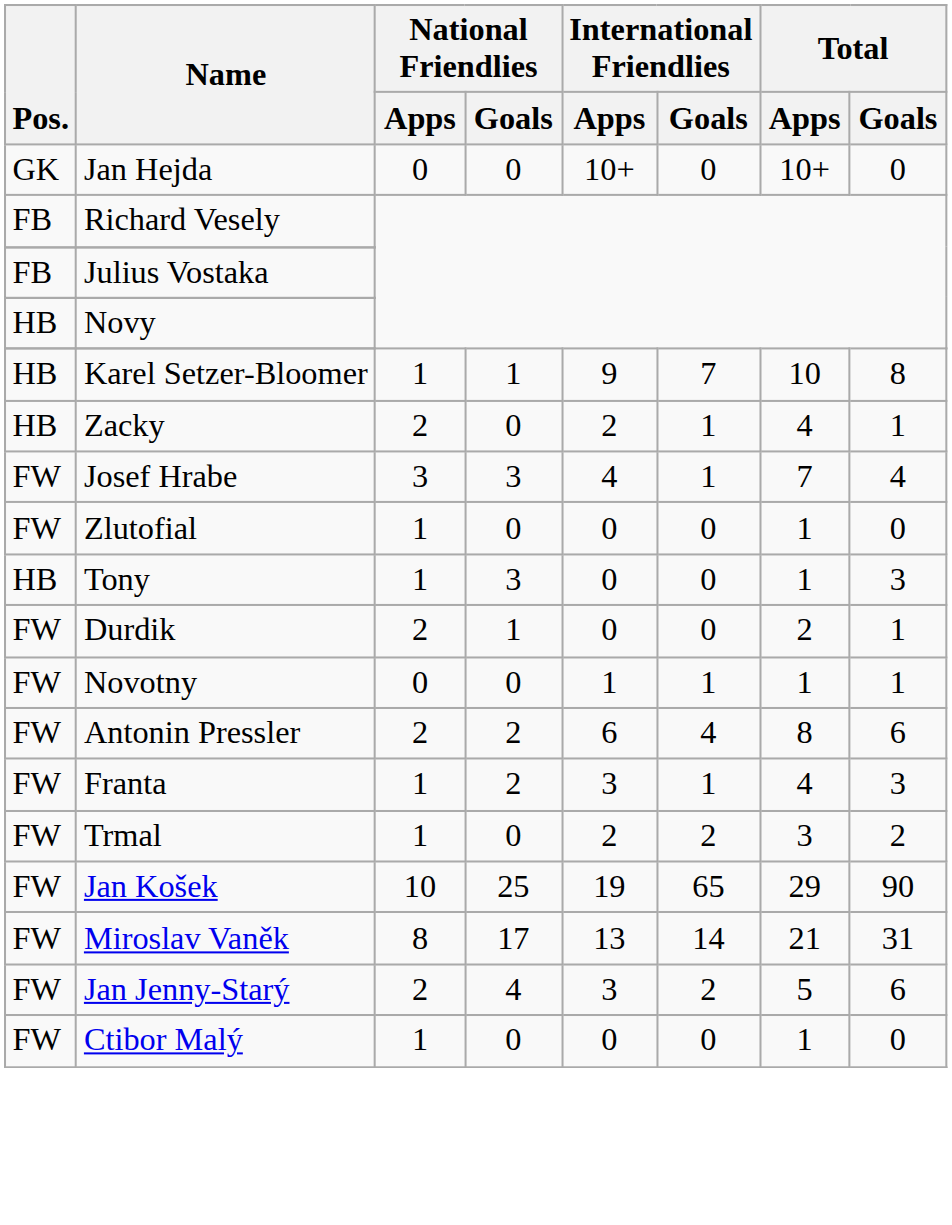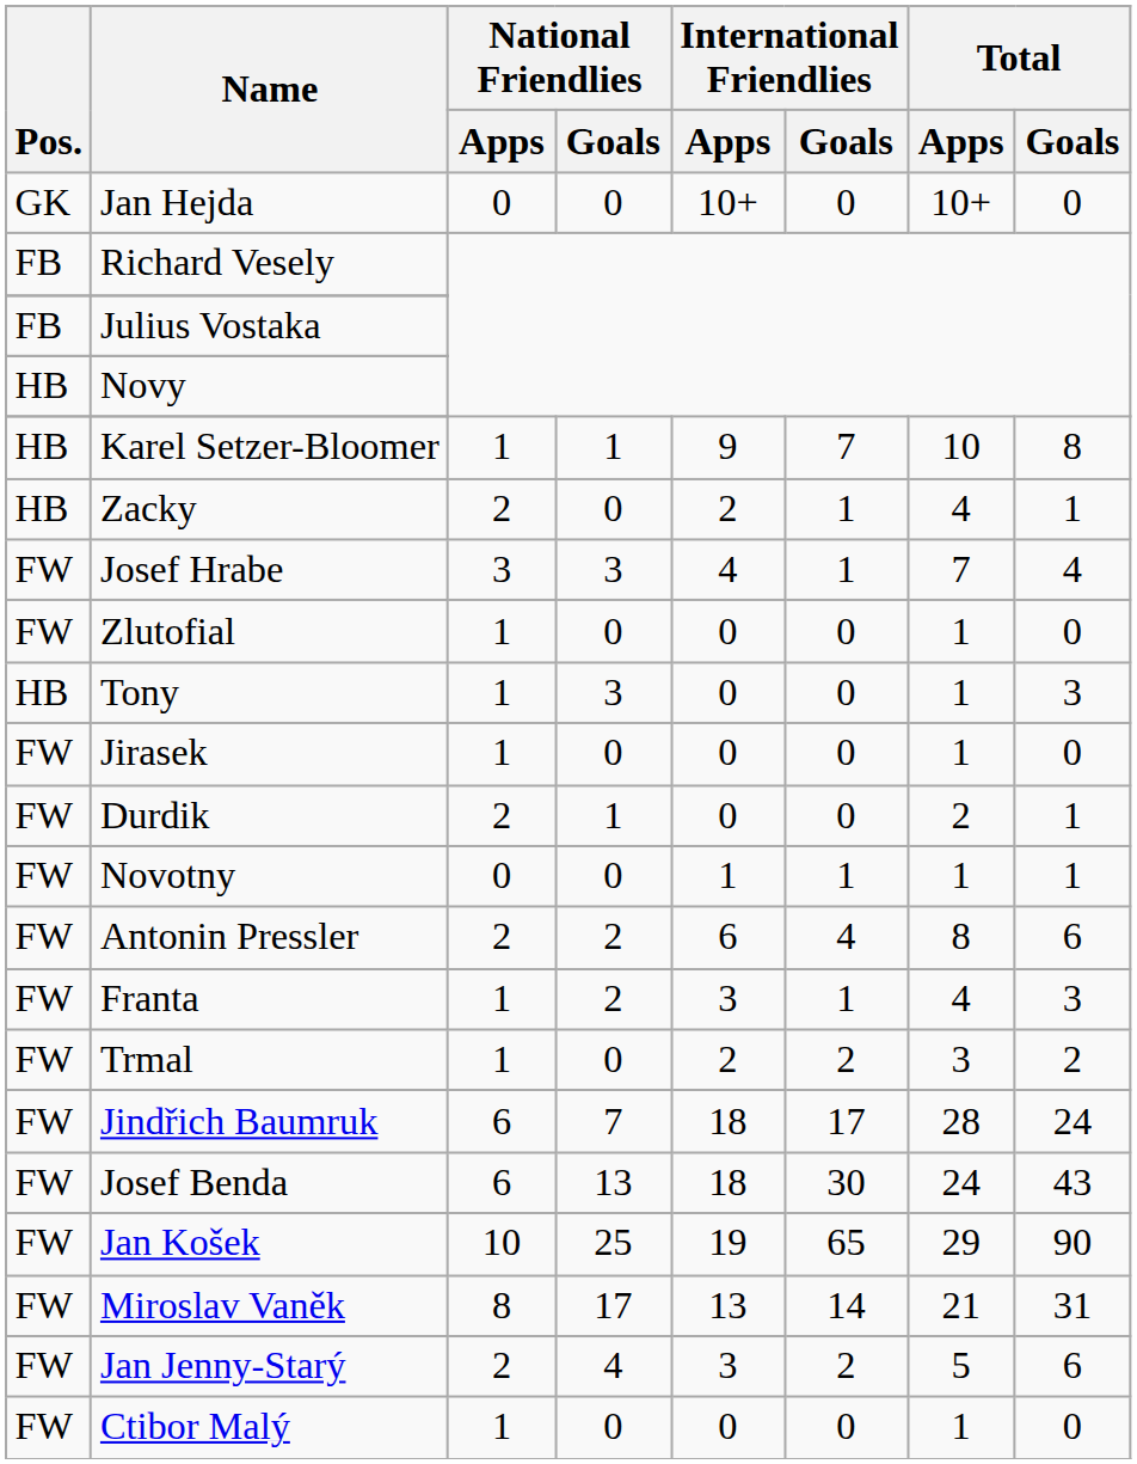 <table class=wikitable style="text-align:center">
 <tr>
 <th rowspan="2" valign="bottom">Pos.</th>
 <th rowspan="2">Name</th>
 <th colspan="2" width="85">National Friendlies</th>
 <th colspan="2" width="85">International Friendlies</th>
 <th colspan="2" width="85">Total</th>
 </tr>
 <tr>
 <th>Apps</th>
 <th>Goals</th>
 <th>Apps</th>
 <th>Goals</th>
 <th>Apps</th>
 <th>Goals</th>
 </tr>
 <tr>
 <td align="left">GK</td>
 <td align="left"> Jan Hejda</td>
 <td>0</td>
 <td>0</td>
 <td>10+</td>
 <td>0</td>
 <td>10+</td>
 <td>0</td>
 </tr>
 <tr>
 <td align="left">FB</td>
 <td align="left"> Richard Vesely</td>
 </tr>
 <tr ||-||-||-||-||->
 </tr>
 <tr>
 <td align="left">FB</td>
 <td align="left"> Julius Vostaka</td>
 </tr>
 <tr ||-||-||-||-||->
 </tr>
 <tr>
 <td align="left">HB</td>
 <td align="left"> Novy</td>
 </tr>
 <tr ||-||-||-||-||->
 </tr>
 <tr>
 <td align="left">HB</td>
 <td align="left"> Karel Setzer-Bloomer</td>
 <td>1</td>
 <td>1</td>
 <td>9</td>
 <td>7</td>
 <td>10</td>
 <td>8</td>
 </tr>
 <tr>
 <td align="left">HB</td>
 <td align="left"> Zacky</td>
 <td>2</td>
 <td>0</td>
 <td>2</td>
 <td>1</td>
 <td>4</td>
 <td>1</td>
 </tr>
 <tr>
 <td align="left">FW</td>
 <td align="left"> Josef Hrabe</td>
 <td>3</td>
 <td>3</td>
 <td>4</td>
 <td>1</td>
 <td>7</td>
 <td>4</td>
 </tr>
 <tr>
 <td align="left">FW</td>
 <td align="left"> Zlutofial</td>
 <td>1</td>
 <td>0</td>
 <td>0</td>
 <td>0</td>
 <td>1</td>
 <td>0</td>
 </tr>
 <tr>
 <td align="left">HB</td>
 <td align="left"> Tony</td>
 <td>1</td>
 <td>3</td>
 <td>0</td>
 <td>0</td>
 <td>1</td>
 <td>3</td>
 </tr>
 <tr>
 <td align="left">FW</td>
+<td align="left"> Jirasek</td>
+<td>1</td>
+<td>0</td>
+<td>0</td>
+<td>0</td>
+<td>1</td>
+<td>0</td>
+</tr>
+<tr>
+<td align="left">FW</td>
 <td align="left"> Durdik</td>
 <td>2</td>
 <td>1</td>
 <td>0</td>
 <td>0</td>
 <td>2</td>
 <td>1</td>
 </tr>
 <tr>
 <td align="left">FW</td>
 <td align="left"> Novotny</td>
 <td>0</td>
 <td>0</td>
 <td>1</td>
 <td>1</td>
 <td>1</td>
 <td>1</td>
 </tr>
 <tr>
 <td align="left">FW</td>
 <td align="left"> Antonin Pressler</td>
 <td>2</td>
 <td>2</td>
 <td>6</td>
 <td>4</td>
 <td>8</td>
 <td>6</td>
 </tr>
 <tr>
 <td align="left">FW</td>
 <td align="left"> Franta</td>
 <td>1</td>
 <td>2</td>
 <td>3</td>
 <td>1</td>
 <td>4</td>
 <td>3</td>
 </tr>
 <tr>
 <td align="left">FW</td>
 <td align="left"> Trmal</td>
 <td>1</td>
 <td>0</td>
 <td>2</td>
 <td>2</td>
 <td>3</td>
 <td>2</td>
 </tr>
 <tr>
 <td align="left">FW</td>
+<td align="left"> <a href='#'>Jindřich Baumruk</a></td>
+<td>6</td>
+<td>7</td>
+<td>18</td>
+<td>17</td>
+<td>28</td>
+<td>24</td>
+</tr>
+<tr>
+<td align="left">FW</td>
+<td align="left"> Josef Benda</td>
+<td>6</td>
+<td>13</td>
+<td>18</td>
+<td>30</td>
+<td>24</td>
+<td>43</td>
+</tr>
+<tr>
+<td align="left">FW</td>
 <td align="left"> <a href='#'>Jan Košek</a></td>
 <td>10</td>
 <td>25</td>
 <td>19</td>
 <td>65</td>
 <td>29</td>
 <td>90</td>
 </tr>
 <tr>
 <td align="left">FW</td>
 <td align="left"> <a href='#'>Miroslav Vaněk</a></td>
 <td>8</td>
 <td>17</td>
 <td>13</td>
 <td>14</td>
 <td>21</td>
 <td>31</td>
 </tr>
 <tr>
 <td align="left">FW</td>
 <td align="left"> <a href='#'>Jan Jenny-Starý</a></td>
 <td>2</td>
 <td>4</td>
 <td>3</td>
 <td>2</td>
 <td>5</td>
 <td>6</td>
 </tr>
 <tr>
 <td align="left">FW</td>
 <td align="left"> <a href='#'>Ctibor Malý</a></td>
 <td>1</td>
 <td>0</td>
 <td>0</td>
 <td>0</td>
 <td>1</td>
 <td>0</td>
 </tr>
 <tr>
 </tr>
 </table>
